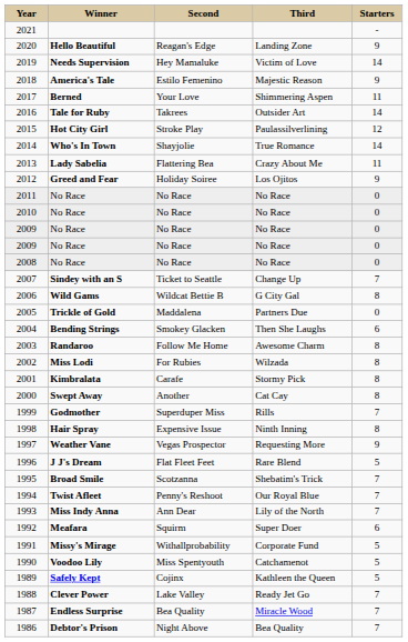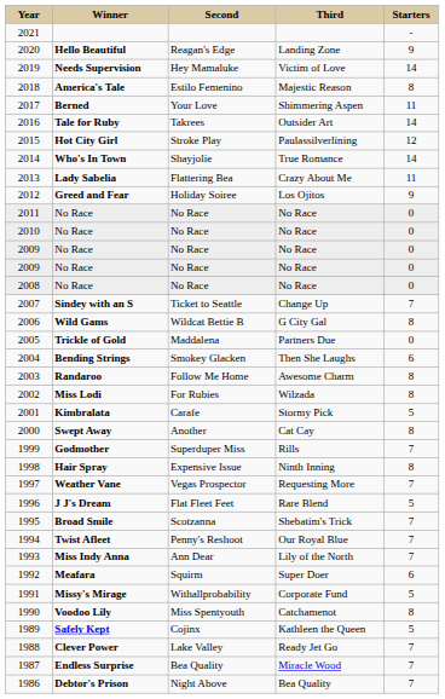 <table class = "wikitable sortable" | border="1" cellpadding="0" style="border-collapse: collapse; font-size:90%">
 <tr bgcolor="#DACAA5" align="center">
 <td width="55px"><strong>Year</strong> <br></td>
 <td width="145px"><strong>Winner</strong> <br></td>
 <td width="135px"><strong>Second</strong> <br></td>
 <td width="135px"><strong>Third</strong> <br></td>
 <td width="65px"><strong>Starters</strong></td>
 </tr>
 <tr>
 <td align=center>2021</td>
 <td></td>
 <td></td>
 <td></td>
 <td align=center>-</td>
 </tr>
 <tr>
 <td align=center>2020</td>
 <td><strong>Hello Beautiful</strong></td>
 <td>Reagan's Edge</td>
 <td>Landing Zone</td>
 <td align=center>9</td>
 </tr>
 <tr>
 <td align=center>2019</td>
 <td><strong>Needs Supervision</strong></td>
 <td>Hey Mamaluke</td>
 <td>Victim of Love</td>
 <td align=center>14</td>
 </tr>
 <tr>
 <td align=center>2018</td>
 <td><strong>America's Tale</strong></td>
 <td>Estilo Femenino</td>
 <td>Majestic Reason</td>
-<td align=center>9</td>
+<td align=center>8</td>
 </tr>
 <tr>
 <td align=center>2017</td>
 <td><strong>Berned</strong></td>
 <td>Your Love</td>
 <td>Shimmering Aspen</td>
 <td align=center>11</td>
 </tr>
 <tr>
 <td align=center>2016</td>
 <td><strong>Tale for Ruby</strong></td>
 <td>Takrees</td>
 <td>Outsider Art</td>
 <td align=center>14</td>
 </tr>
 <tr>
 <td align=center>2015</td>
 <td><strong>Hot City Girl</strong></td>
 <td>Stroke Play</td>
 <td>Paulassilverlining</td>
 <td align=center>12</td>
 </tr>
 <tr>
 <td align=center>2014</td>
 <td><strong>Who's In Town</strong></td>
 <td>Shayjolie</td>
 <td>True Romance</td>
 <td align=center>14</td>
 </tr>
 <tr>
 <td align=center>2013</td>
 <td><strong>Lady Sabelia</strong></td>
 <td>Flattering Bea</td>
 <td>Crazy About Me</td>
 <td align=center>11</td>
 </tr>
 <tr>
 <td align=center>2012</td>
 <td><strong>Greed and Fear</strong></td>
 <td>Holiday Soiree</td>
 <td>Los Ojitos</td>
 <td align=center>9</td>
 </tr>
 <tr bgcolor="#eeeeee">
 <td align=center>2011</td>
 <td>No Race</td>
 <td>No Race</td>
 <td>No Race</td>
 <td align=center>0</td>
 </tr>
 <tr bgcolor="#eeeeee">
 <td align=center>2010</td>
 <td>No Race</td>
 <td>No Race</td>
 <td>No Race</td>
 <td align=center>0</td>
 </tr>
 <tr bgcolor="#eeeeee">
 <td align=center>2009</td>
 <td>No Race</td>
 <td>No Race</td>
 <td>No Race</td>
 <td align=center>0</td>
 </tr>
 <tr bgcolor="#eeeeee">
 <td align=center>2009</td>
 <td>No Race</td>
 <td>No Race</td>
 <td>No Race</td>
 <td align=center>0</td>
 </tr>
 <tr bgcolor="#eeeeee">
 <td align=center>2008</td>
 <td>No Race</td>
 <td>No Race</td>
 <td>No Race</td>
 <td align=center>0</td>
 </tr>
 <tr>
 <td align=center>2007</td>
 <td><strong>Sindey with an S</strong></td>
 <td>Ticket to Seattle</td>
 <td>Change Up</td>
 <td align=center>7</td>
 </tr>
 <tr>
 <td align=center>2006</td>
 <td><strong>Wild Gams</strong></td>
 <td>Wildcat Bettie B</td>
 <td>G City Gal</td>
 <td align=center>8</td>
 </tr>
 <tr>
 <td align=center>2005</td>
 <td><strong>Trickle of Gold</strong></td>
 <td>Maddalena</td>
 <td>Partners Due</td>
 <td align=center>0</td>
 </tr>
 <tr>
 <td align=center>2004</td>
 <td><strong>Bending Strings</strong></td>
 <td>Smokey Glacken</td>
 <td>Then She Laughs</td>
 <td align=center>6</td>
 </tr>
 <tr>
 <td align=center>2003</td>
 <td><strong>Randaroo</strong></td>
 <td>Follow Me Home</td>
 <td>Awesome Charm</td>
 <td align=center>8</td>
 </tr>
 <tr>
 <td align=center>2002</td>
 <td><strong>Miss Lodi</strong></td>
 <td>For Rubies</td>
 <td>Wilzada</td>
 <td align=center>8</td>
 </tr>
 <tr>
 <td align=center>2001</td>
 <td><strong>Kimbralata</strong></td>
 <td>Carafe</td>
 <td>Stormy Pick</td>
-<td align=center>8</td>
+<td align=center>5</td>
 </tr>
 <tr>
 <td align=center>2000</td>
 <td><strong>Swept Away</strong></td>
 <td>Another</td>
 <td>Cat Cay</td>
 <td align=center>8</td>
 </tr>
 <tr>
 <td align=center>1999</td>
 <td><strong>Godmother</strong></td>
 <td>Superduper Miss</td>
 <td>Rills</td>
 <td align=center>7</td>
 </tr>
 <tr>
 <td align=center>1998</td>
 <td><strong>Hair Spray</strong></td>
 <td>Expensive Issue</td>
 <td>Ninth Inning</td>
 <td align=center>8</td>
 </tr>
 <tr>
 <td align=center>1997</td>
 <td><strong>Weather Vane</strong></td>
 <td>Vegas Prospector</td>
 <td>Requesting More</td>
-<td align=center>9</td>
+<td align=center>7</td>
 </tr>
 <tr>
 <td align=center>1996</td>
 <td><strong>J J's Dream</strong></td>
 <td>Flat Fleet Feet</td>
 <td>Rare Blend</td>
 <td align=center>5</td>
 </tr>
 <tr>
 <td align=center>1995</td>
 <td><strong>Broad Smile</strong></td>
 <td>Scotzanna</td>
 <td>Shebatim's Trick</td>
 <td align=center>7</td>
 </tr>
 <tr>
 <td align=center>1994</td>
 <td><strong>Twist Afleet</strong></td>
 <td>Penny's Reshoot</td>
 <td>Our Royal Blue</td>
 <td align=center>7</td>
 </tr>
 <tr>
 <td align=center>1993</td>
 <td><strong>Miss Indy Anna</strong></td>
 <td>Ann Dear</td>
 <td>Lily of the North</td>
 <td align=center>7</td>
 </tr>
 <tr>
 <td align=center>1992</td>
 <td><strong>Meafara</strong></td>
 <td>Squirm</td>
 <td>Super Doer</td>
 <td align=center>6</td>
 </tr>
 <tr>
 <td align=center>1991</td>
 <td><strong>Missy's Mirage</strong></td>
 <td>Withallprobability</td>
 <td>Corporate Fund</td>
 <td align=center>5</td>
 </tr>
 <tr>
 <td align=center>1990</td>
 <td><strong>Voodoo Lily</strong></td>
 <td>Miss Spentyouth</td>
 <td>Catchamenot</td>
-<td align=center>5</td>
+<td align=center>8</td>
 </tr>
 <tr>
 <td align=center>1989</td>
 <td><strong><a href='#'>Safely Kept</a></strong></td>
 <td>Cojinx</td>
 <td>Kathleen the Queen</td>
 <td align=center>5</td>
 </tr>
 <tr>
 <td align=center>1988</td>
 <td><strong>Clever Power</strong></td>
 <td>Lake Valley</td>
 <td>Ready Jet Go</td>
 <td align=center>7</td>
 </tr>
 <tr>
 <td align=center>1987</td>
 <td><strong>Endless Surprise</strong></td>
 <td>Bea Quality</td>
 <td><a href='#'>Miracle Wood</a></td>
 <td align=center>7</td>
 </tr>
 <tr>
 <td align=center>1986</td>
 <td><strong>Debtor's Prison</strong></td>
 <td>Night Above</td>
 <td>Bea Quality</td>
 <td align=center>7</td>
 </tr>
 </table>
